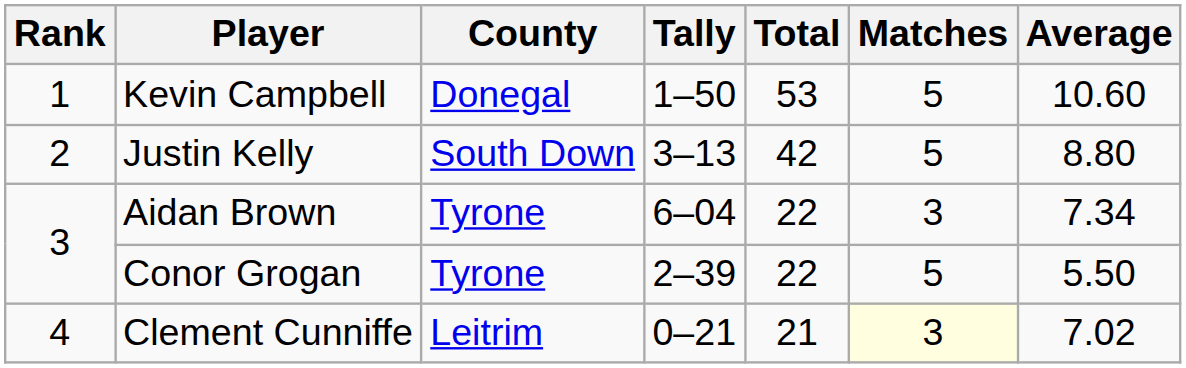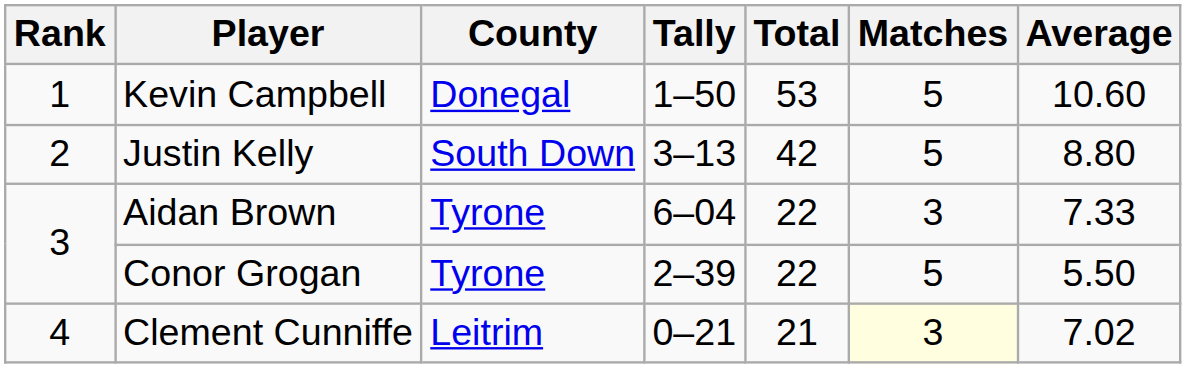 <table class="wikitable">
 <tr>
 <th>Rank</th>
 <th>Player</th>
 <th>County</th>
 <th>Tally</th>
 <th>Total</th>
 <th>Matches</th>
 <th>Average</th>
 </tr>
 <tr>
 <td rowspan="1" align="center">1</td>
 <td>Kevin Campbell</td>
 <td><a href='#'>Donegal</a></td>
 <td align="center">1–50</td>
 <td align="center">53</td>
 <td align="center">5</td>
 <td align="center">10.60</td>
 </tr>
 <tr>
 <td rowspan="1" align="center">2</td>
 <td>Justin Kelly</td>
 <td><a href='#'>South Down</a></td>
 <td align="center">3–13</td>
 <td align="center">42</td>
 <td align="center">5</td>
 <td align="center">8.80</td>
 </tr>
 <tr>
 <td rowspan="2" align="center">3</td>
 <td>Aidan Brown</td>
 <td><a href='#'>Tyrone</a></td>
 <td align="center">6–04</td>
 <td align="center">22</td>
 <td align="center">3</td>
-<td align="center">7.34</td>
+<td align="center">7.33</td>
 </tr>
 <tr>
 <td>Conor Grogan</td>
 <td><a href='#'>Tyrone</a></td>
 <td align="center">2–39</td>
 <td align="center">22</td>
 <td align="center">5</td>
 <td align="center">5.50</td>
 </tr>
 <tr>
 <td rowspan="1" align="center">4</td>
 <td>Clement Cunniffe</td>
 <td><a href='#'>Leitrim</a></td>
 <td align="center">0–21</td>
 <td align="center">21</td>
 <td align="center" style="background: lightyellow;">3</td>
 <td align="center">7.02</td>
 </tr>
 </table>
